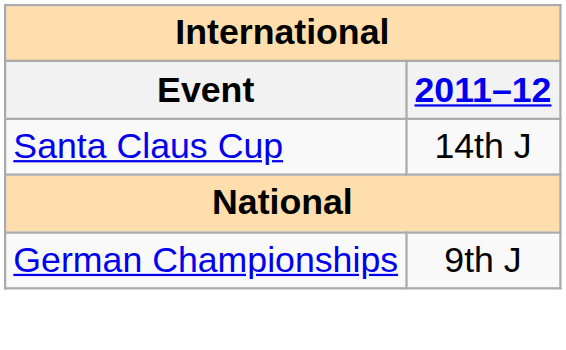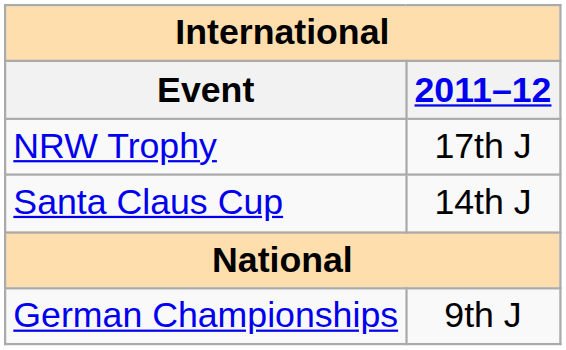 <table class="wikitable" style="text-align:center">
 <tr>
 <th style="background-color: #ffdead; " colspan=2 align=center>International</th>
 </tr>
 <tr>
 <th>Event</th>
 <th><a href='#'>2011–12</a></th>
+</tr>
+<tr>
+<td align=left><a href='#'>NRW Trophy</a></td>
+<td>17th J</td>
 </tr>
 <tr>
 <td align=left><a href='#'>Santa Claus Cup</a></td>
 <td>14th J</td>
 </tr>
 <tr>
 <th style="background-color: #ffdead; " colspan=2 align=center>National</th>
 </tr>
 <tr>
 <td align=left><a href='#'>German Championships</a></td>
 <td>9th J</td>
 </tr>
 </table>
